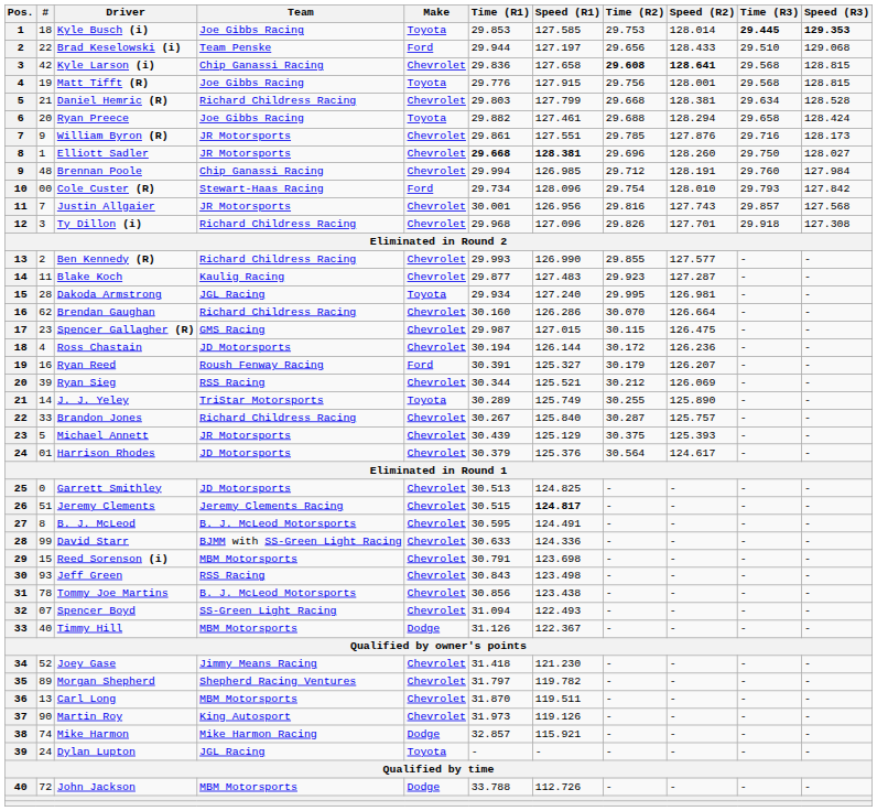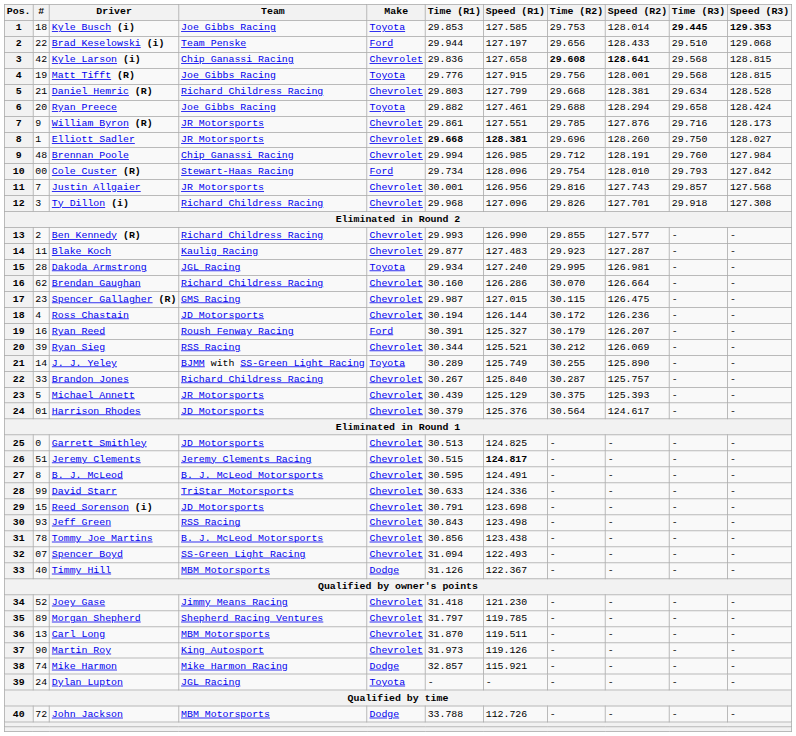 <table class="wikitable" style="font-size:95%">
 <tr>
 <th>Pos.</th>
 <th>#</th>
 <th>Driver</th>
 <th>Team</th>
 <th>Make</th>
 <th>Time (R1)</th>
 <th>Speed (R1)</th>
 <th>Time (R2)</th>
 <th>Speed (R2)</th>
 <th>Time (R3)</th>
 <th>Speed (R3)</th>
 </tr>
 <tr>
 <th>1</th>
 <td>18</td>
 <td><a href='#'>Kyle Busch</a> <strong>(i)</strong></td>
 <td><a href='#'>Joe Gibbs Racing</a></td>
 <td><a href='#'>Toyota</a></td>
 <td>29.853</td>
 <td>127.585</td>
 <td>29.753</td>
 <td>128.014</td>
 <td><strong>29.445</strong></td>
 <td><strong>129.353</strong></td>
 </tr>
 <tr>
 <th>2</th>
 <td>22</td>
 <td><a href='#'>Brad Keselowski</a> <strong>(i)</strong></td>
 <td><a href='#'>Team Penske</a></td>
 <td><a href='#'>Ford</a></td>
 <td>29.944</td>
 <td>127.197</td>
 <td>29.656</td>
 <td>128.433</td>
 <td>29.510</td>
 <td>129.068</td>
 </tr>
 <tr>
 <th>3</th>
 <td>42</td>
 <td><a href='#'>Kyle Larson</a> <strong>(i)</strong></td>
 <td><a href='#'>Chip Ganassi Racing</a></td>
 <td><a href='#'>Chevrolet</a></td>
 <td>29.836</td>
 <td>127.658</td>
 <td><strong>29.608</strong></td>
 <td><strong>128.641</strong></td>
 <td>29.568</td>
 <td>128.815</td>
 </tr>
 <tr>
 <th>4</th>
 <td>19</td>
 <td><a href='#'>Matt Tifft</a> <strong>(R)</strong></td>
 <td><a href='#'>Joe Gibbs Racing</a></td>
 <td><a href='#'>Toyota</a></td>
 <td>29.776</td>
 <td>127.915</td>
 <td>29.756</td>
 <td>128.001</td>
 <td>29.568</td>
 <td>128.815</td>
 </tr>
 <tr>
 <th>5</th>
 <td>21</td>
 <td><a href='#'>Daniel Hemric</a> <strong>(R)</strong></td>
 <td><a href='#'>Richard Childress Racing</a></td>
 <td><a href='#'>Chevrolet</a></td>
 <td>29.803</td>
 <td>127.799</td>
 <td>29.668</td>
 <td>128.381</td>
 <td>29.634</td>
 <td>128.528</td>
 </tr>
 <tr>
 <th>6</th>
 <td>20</td>
 <td><a href='#'>Ryan Preece</a></td>
 <td><a href='#'>Joe Gibbs Racing</a></td>
 <td><a href='#'>Toyota</a></td>
 <td>29.882</td>
 <td>127.461</td>
 <td>29.688</td>
 <td>128.294</td>
 <td>29.658</td>
 <td>128.424</td>
 </tr>
 <tr>
 <th>7</th>
 <td>9</td>
 <td><a href='#'>William Byron</a> <strong>(R)</strong></td>
 <td><a href='#'>JR Motorsports</a></td>
 <td><a href='#'>Chevrolet</a></td>
 <td>29.861</td>
 <td>127.551</td>
 <td>29.785</td>
 <td>127.876</td>
 <td>29.716</td>
 <td>128.173</td>
 </tr>
 <tr>
 <th>8</th>
 <td>1</td>
 <td><a href='#'>Elliott Sadler</a></td>
 <td><a href='#'>JR Motorsports</a></td>
 <td><a href='#'>Chevrolet</a></td>
 <td><strong>29.668</strong></td>
 <td><strong>128.381</strong></td>
 <td>29.696</td>
 <td>128.260</td>
 <td>29.750</td>
 <td>128.027</td>
 </tr>
 <tr>
 <th>9</th>
 <td>48</td>
 <td><a href='#'>Brennan Poole</a></td>
 <td><a href='#'>Chip Ganassi Racing</a></td>
 <td><a href='#'>Chevrolet</a></td>
 <td>29.994</td>
 <td>126.985</td>
 <td>29.712</td>
 <td>128.191</td>
 <td>29.760</td>
 <td>127.984</td>
 </tr>
 <tr>
 <th>10</th>
 <td>00</td>
 <td><a href='#'>Cole Custer</a> <strong>(R)</strong></td>
 <td><a href='#'>Stewart-Haas Racing</a></td>
 <td><a href='#'>Ford</a></td>
 <td>29.734</td>
 <td>128.096</td>
 <td>29.754</td>
 <td>128.010</td>
 <td>29.793</td>
 <td>127.842</td>
 </tr>
 <tr>
 <th>11</th>
 <td>7</td>
 <td><a href='#'>Justin Allgaier</a></td>
 <td><a href='#'>JR Motorsports</a></td>
 <td><a href='#'>Chevrolet</a></td>
 <td>30.001</td>
 <td>126.956</td>
 <td>29.816</td>
 <td>127.743</td>
 <td>29.857</td>
 <td>127.568</td>
 </tr>
 <tr>
 <th>12</th>
 <td>3</td>
 <td><a href='#'>Ty Dillon</a> <strong>(i)</strong></td>
 <td><a href='#'>Richard Childress Racing</a></td>
 <td><a href='#'>Chevrolet</a></td>
 <td>29.968</td>
 <td>127.096</td>
 <td>29.826</td>
 <td>127.701</td>
 <td>29.918</td>
 <td>127.308</td>
 </tr>
 <tr>
 <th colspan="11">Eliminated in Round 2</th>
 </tr>
 <tr>
 <th>13</th>
 <td>2</td>
 <td><a href='#'>Ben Kennedy</a> <strong>(R)</strong></td>
 <td><a href='#'>Richard Childress Racing</a></td>
 <td><a href='#'>Chevrolet</a></td>
 <td>29.993</td>
 <td>126.990</td>
 <td>29.855</td>
 <td>127.577</td>
 <td>-</td>
 <td>-</td>
 </tr>
 <tr>
 <th>14</th>
 <td>11</td>
 <td><a href='#'>Blake Koch</a></td>
 <td><a href='#'>Kaulig Racing</a></td>
 <td><a href='#'>Chevrolet</a></td>
 <td>29.877</td>
 <td>127.483</td>
 <td>29.923</td>
 <td>127.287</td>
 <td>-</td>
 <td>-</td>
 </tr>
 <tr>
 <th>15</th>
 <td>28</td>
 <td><a href='#'>Dakoda Armstrong</a></td>
 <td><a href='#'>JGL Racing</a></td>
 <td><a href='#'>Toyota</a></td>
 <td>29.934</td>
 <td>127.240</td>
 <td>29.995</td>
 <td>126.981</td>
 <td>-</td>
 <td>-</td>
 </tr>
 <tr>
 <th>16</th>
 <td>62</td>
 <td><a href='#'>Brendan Gaughan</a></td>
 <td><a href='#'>Richard Childress Racing</a></td>
 <td><a href='#'>Chevrolet</a></td>
 <td>30.160</td>
 <td>126.286</td>
 <td>30.070</td>
 <td>126.664</td>
 <td>-</td>
 <td>-</td>
 </tr>
 <tr>
 <th>17</th>
 <td>23</td>
 <td><a href='#'>Spencer Gallagher</a> <strong>(R)</strong></td>
 <td><a href='#'>GMS Racing</a></td>
 <td><a href='#'>Chevrolet</a></td>
 <td>29.987</td>
 <td>127.015</td>
 <td>30.115</td>
 <td>126.475</td>
 <td>-</td>
 <td>-</td>
 </tr>
 <tr>
 <th>18</th>
 <td>4</td>
 <td><a href='#'>Ross Chastain</a></td>
 <td><a href='#'>JD Motorsports</a></td>
 <td><a href='#'>Chevrolet</a></td>
 <td>30.194</td>
 <td>126.144</td>
 <td>30.172</td>
 <td>126.236</td>
 <td>-</td>
 <td>-</td>
 </tr>
 <tr>
 <th>19</th>
 <td>16</td>
 <td><a href='#'>Ryan Reed</a></td>
 <td><a href='#'>Roush Fenway Racing</a></td>
 <td><a href='#'>Ford</a></td>
 <td>30.391</td>
 <td>125.327</td>
 <td>30.179</td>
 <td>126.207</td>
 <td>-</td>
 <td>-</td>
 </tr>
 <tr>
 <th>20</th>
 <td>39</td>
 <td><a href='#'>Ryan Sieg</a></td>
 <td><a href='#'>RSS Racing</a></td>
 <td><a href='#'>Chevrolet</a></td>
 <td>30.344</td>
 <td>125.521</td>
 <td>30.212</td>
 <td>126.069</td>
 <td>-</td>
 <td>-</td>
 </tr>
 <tr>
 <th>21</th>
 <td>14</td>
 <td><a href='#'>J. J. Yeley</a></td>
-<td><a href='#'>TriStar Motorsports</a></td>
+<td><a href='#'>BJMM</a> with <a href='#'>SS-Green Light Racing</a></td>
 <td><a href='#'>Toyota</a></td>
 <td>30.289</td>
 <td>125.749</td>
 <td>30.255</td>
 <td>125.890</td>
 <td>-</td>
 <td>-</td>
 </tr>
 <tr>
 <th>22</th>
 <td>33</td>
 <td><a href='#'>Brandon Jones</a></td>
 <td><a href='#'>Richard Childress Racing</a></td>
 <td><a href='#'>Chevrolet</a></td>
 <td>30.267</td>
 <td>125.840</td>
 <td>30.287</td>
 <td>125.757</td>
 <td>-</td>
 <td>-</td>
 </tr>
 <tr>
 <th>23</th>
 <td>5</td>
 <td><a href='#'>Michael Annett</a></td>
 <td><a href='#'>JR Motorsports</a></td>
 <td><a href='#'>Chevrolet</a></td>
 <td>30.439</td>
 <td>125.129</td>
 <td>30.375</td>
 <td>125.393</td>
 <td>-</td>
 <td>-</td>
 </tr>
 <tr>
 <th>24</th>
 <td>01</td>
 <td><a href='#'>Harrison Rhodes</a></td>
 <td><a href='#'>JD Motorsports</a></td>
 <td><a href='#'>Chevrolet</a></td>
 <td>30.379</td>
 <td>125.376</td>
 <td>30.564</td>
 <td>124.617</td>
 <td>-</td>
 <td>-</td>
 </tr>
 <tr>
 <th colspan="11">Eliminated in Round 1</th>
 </tr>
 <tr>
 <th>25</th>
 <td>0</td>
 <td><a href='#'>Garrett Smithley</a></td>
 <td><a href='#'>JD Motorsports</a></td>
 <td><a href='#'>Chevrolet</a></td>
 <td>30.513</td>
 <td>124.825</td>
 <td>-</td>
 <td>-</td>
 <td>-</td>
 <td>-</td>
 </tr>
 <tr>
 <th>26</th>
 <td>51</td>
 <td><a href='#'>Jeremy Clements</a></td>
 <td><a href='#'>Jeremy Clements Racing</a></td>
 <td><a href='#'>Chevrolet</a></td>
 <td>30.515</td>
 <td><strong>124.817</strong></td>
 <td>-</td>
 <td>-</td>
 <td>-</td>
 <td>-</td>
 </tr>
 <tr>
 <th>27</th>
 <td>8</td>
 <td><a href='#'>B. J. McLeod</a></td>
 <td><a href='#'>B. J. McLeod Motorsports</a></td>
 <td><a href='#'>Chevrolet</a></td>
 <td>30.595</td>
 <td>124.491</td>
 <td>-</td>
 <td>-</td>
 <td>-</td>
 <td>-</td>
 </tr>
 <tr>
 <th>28</th>
 <td>99</td>
 <td><a href='#'>David Starr</a></td>
-<td><a href='#'>BJMM</a> with <a href='#'>SS-Green Light Racing</a></td>
+<td><a href='#'>TriStar Motorsports</a></td>
 <td><a href='#'>Chevrolet</a></td>
 <td>30.633</td>
 <td>124.336</td>
 <td>-</td>
 <td>-</td>
 <td>-</td>
 <td>-</td>
 </tr>
 <tr>
 <th>29</th>
 <td>15</td>
 <td><a href='#'>Reed Sorenson</a> <strong>(i)</strong></td>
-<td><a href='#'>MBM Motorsports</a></td>
+<td><a href='#'>JD Motorsports</a></td>
 <td><a href='#'>Chevrolet</a></td>
 <td>30.791</td>
 <td>123.698</td>
 <td>-</td>
 <td>-</td>
 <td>-</td>
 <td>-</td>
 </tr>
 <tr>
 <th>30</th>
 <td>93</td>
 <td><a href='#'>Jeff Green</a></td>
 <td><a href='#'>RSS Racing</a></td>
 <td><a href='#'>Chevrolet</a></td>
 <td>30.843</td>
 <td>123.498</td>
 <td>-</td>
 <td>-</td>
 <td>-</td>
 <td>-</td>
 </tr>
 <tr>
 <th>31</th>
 <td>78</td>
 <td><a href='#'>Tommy Joe Martins</a></td>
 <td><a href='#'>B. J. McLeod Motorsports</a></td>
 <td><a href='#'>Chevrolet</a></td>
 <td>30.856</td>
 <td>123.438</td>
 <td>-</td>
 <td>-</td>
 <td>-</td>
 <td>-</td>
 </tr>
 <tr>
 <th>32</th>
 <td>07</td>
 <td><a href='#'>Spencer Boyd</a></td>
 <td><a href='#'>SS-Green Light Racing</a></td>
 <td><a href='#'>Chevrolet</a></td>
 <td>31.094</td>
 <td>122.493</td>
 <td>-</td>
 <td>-</td>
 <td>-</td>
 <td>-</td>
 </tr>
 <tr>
 <th>33</th>
 <td>40</td>
 <td><a href='#'>Timmy Hill</a></td>
 <td><a href='#'>MBM Motorsports</a></td>
 <td><a href='#'>Dodge</a></td>
 <td>31.126</td>
 <td>122.367</td>
 <td>-</td>
 <td>-</td>
 <td>-</td>
 <td>-</td>
 </tr>
 <tr>
 <th colspan="11">Qualified by owner's points</th>
 </tr>
 <tr>
 <th>34</th>
 <td>52</td>
 <td><a href='#'>Joey Gase</a></td>
 <td><a href='#'>Jimmy Means Racing</a></td>
 <td><a href='#'>Chevrolet</a></td>
 <td>31.418</td>
 <td>121.230</td>
 <td>-</td>
 <td>-</td>
 <td>-</td>
 <td>-</td>
 </tr>
 <tr>
 <th>35</th>
 <td>89</td>
 <td><a href='#'>Morgan Shepherd</a></td>
 <td><a href='#'>Shepherd Racing Ventures</a></td>
 <td><a href='#'>Chevrolet</a></td>
 <td>31.797</td>
-<td>119.782</td>
+<td>119.785</td>
 <td>-</td>
 <td>-</td>
 <td>-</td>
 <td>-</td>
 </tr>
 <tr>
 <th>36</th>
 <td>13</td>
 <td><a href='#'>Carl Long</a></td>
 <td><a href='#'>MBM Motorsports</a></td>
 <td><a href='#'>Chevrolet</a></td>
 <td>31.870</td>
 <td>119.511</td>
 <td>-</td>
 <td>-</td>
 <td>-</td>
 <td>-</td>
 </tr>
 <tr>
 <th>37</th>
 <td>90</td>
 <td><a href='#'>Martin Roy</a></td>
 <td><a href='#'>King Autosport</a></td>
 <td><a href='#'>Chevrolet</a></td>
 <td>31.973</td>
 <td>119.126</td>
 <td>-</td>
 <td>-</td>
 <td>-</td>
 <td>-</td>
 </tr>
 <tr>
 <th>38</th>
 <td>74</td>
 <td><a href='#'>Mike Harmon</a></td>
 <td><a href='#'>Mike Harmon Racing</a></td>
 <td><a href='#'>Dodge</a></td>
 <td>32.857</td>
 <td>115.921</td>
 <td>-</td>
 <td>-</td>
 <td>-</td>
 <td>-</td>
 </tr>
 <tr>
 <th>39</th>
 <td>24</td>
 <td><a href='#'>Dylan Lupton</a></td>
 <td><a href='#'>JGL Racing</a></td>
 <td><a href='#'>Toyota</a></td>
 <td>-</td>
 <td>-</td>
 <td>-</td>
 <td>-</td>
 <td>-</td>
 <td>-</td>
 </tr>
 <tr>
 <th colspan="11">Qualified by time</th>
 </tr>
 <tr>
 <th>40</th>
 <td>72</td>
 <td><a href='#'>John Jackson</a></td>
 <td><a href='#'>MBM Motorsports</a></td>
 <td><a href='#'>Dodge</a></td>
 <td>33.788</td>
 <td>112.726</td>
 <td>-</td>
 <td>-</td>
 <td>-</td>
 <td>-</td>
 </tr>
 <tr>
 <th colspan="11"></th>
 </tr>
 <tr>
 <th colspan="11"></th>
 </tr>
 </table>
